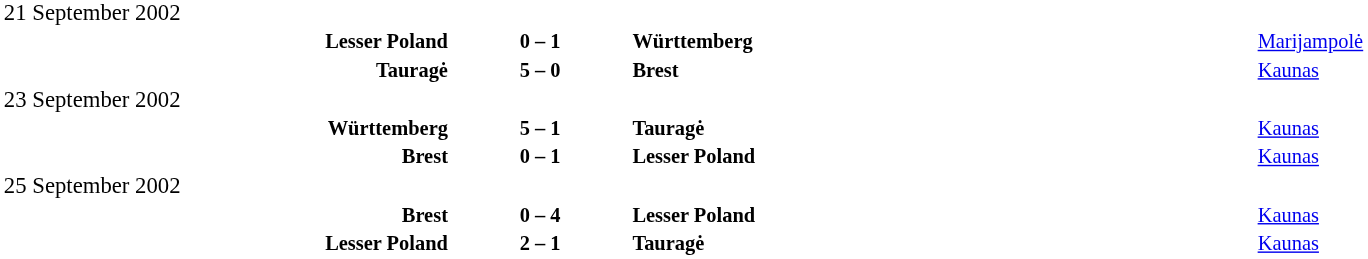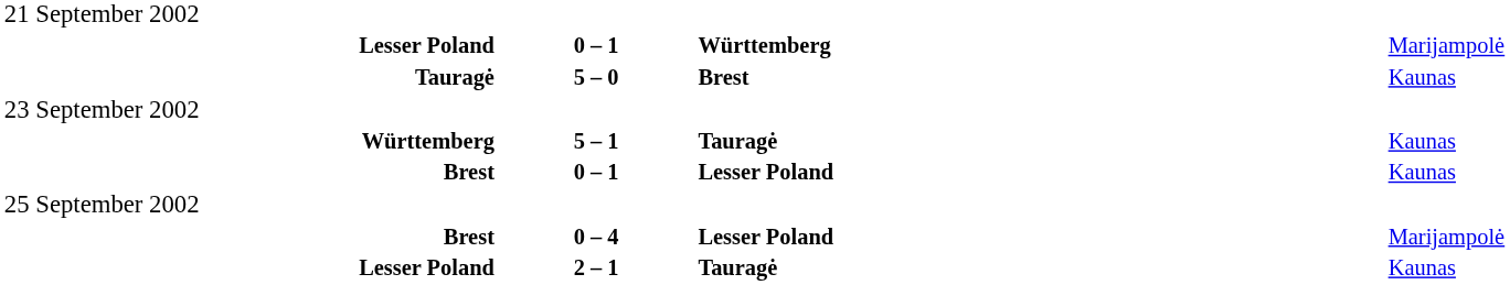 <table width=100% cellspacing=1>
 <tr>
 <th width=25%></th>
 <th width=10%></th>
 <th></th>
 </tr>
 <tr>
 <td>21 September 2002</td>
 </tr>
 <tr style=font-size:90%>
 <td align=right><strong>Lesser Poland</strong></td>
 <td align=center><strong>0 – 1</strong></td>
 <td><strong>Württemberg</strong></td>
 <td><a href='#'>Marijampolė</a></td>
 </tr>
 <tr style=font-size:90%>
 <td align=right><strong>Tauragė</strong></td>
 <td align=center><strong>5 – 0</strong></td>
 <td><strong>Brest</strong></td>
 <td><a href='#'>Kaunas</a></td>
 </tr>
 <tr>
 <td>23 September 2002</td>
 </tr>
 <tr style=font-size:90%>
 <td align=right><strong>Württemberg</strong></td>
 <td align=center><strong>5 – 1</strong></td>
 <td><strong>Tauragė</strong></td>
 <td><a href='#'>Kaunas</a></td>
 </tr>
 <tr style=font-size:90%>
 <td align=right><strong>Brest</strong></td>
 <td align=center><strong>0 – 1</strong></td>
 <td><strong>Lesser Poland</strong></td>
 <td><a href='#'>Kaunas</a></td>
 </tr>
 <tr>
 <td>25 September 2002</td>
 </tr>
 <tr style=font-size:90%>
 <td align=right><strong>Brest</strong></td>
 <td align=center><strong>0 – 4</strong></td>
 <td><strong>Lesser Poland</strong></td>
-<td><a href='#'>Kaunas</a></td>
+<td><a href='#'>Marijampolė</a></td>
 </tr>
 <tr style=font-size:90%>
 <td align=right><strong>Lesser Poland</strong></td>
 <td align=center><strong>2 – 1</strong></td>
 <td><strong>Tauragė</strong></td>
 <td><a href='#'>Kaunas</a></td>
 </tr>
 </table>
